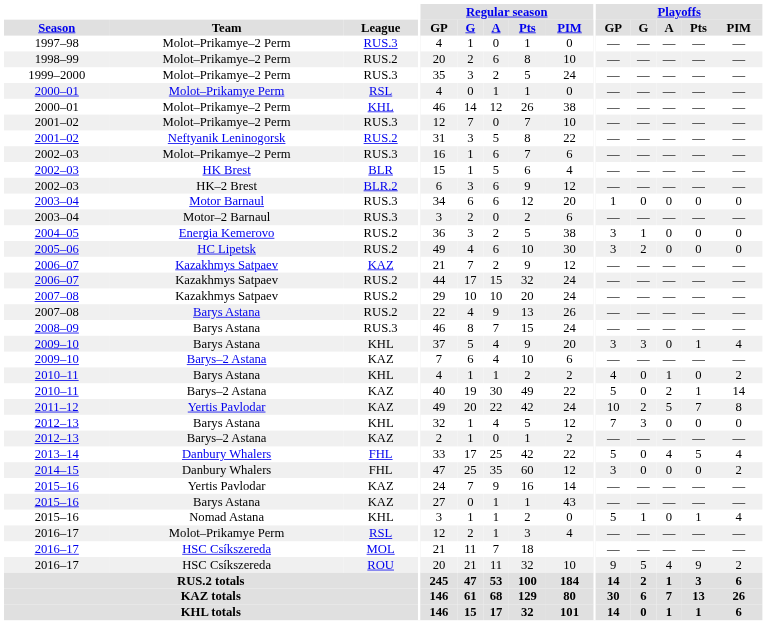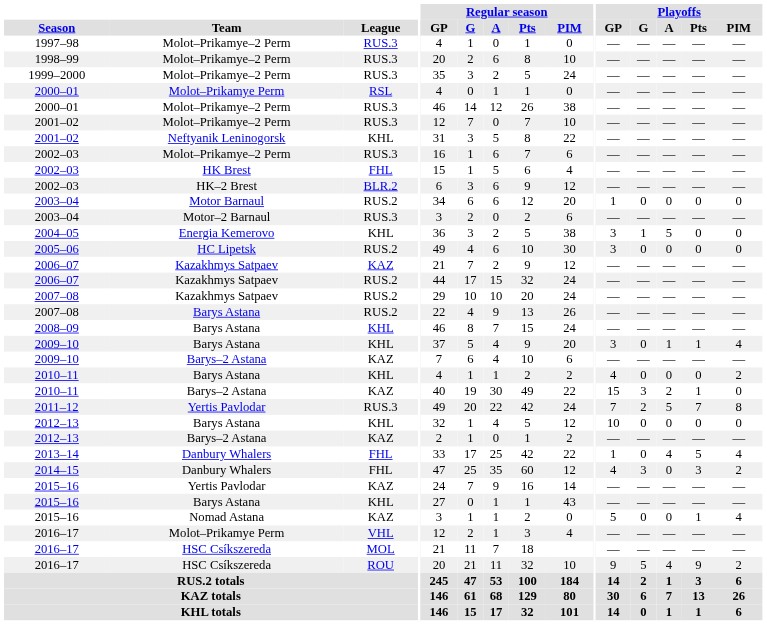 <table border="0" cellpadding="1" cellspacing="0" style="text-align:center; width:60em">
 <tr bgcolor="#e0e0e0">
 <th colspan="3" bgcolor="#ffffff"></th>
 <th rowspan="99" bgcolor="#ffffff"></th>
 <th colspan="5"><a href='#'>Regular season</a></th>
 <th rowspan="99" bgcolor="#ffffff"></th>
 <th colspan="5"><a href='#'>Playoffs</a></th>
 </tr>
 <tr bgcolor="#e0e0e0">
 <th><a href='#'>Season</a></th>
 <th>Team</th>
 <th>League</th>
 <th>GP</th>
 <th><a href='#'>G</a></th>
 <th><a href='#'>A</a></th>
 <th><a href='#'>Pts</a></th>
 <th><a href='#'>PIM</a></th>
 <th>GP</th>
 <th>G</th>
 <th>A</th>
 <th>Pts</th>
 <th>PIM</th>
 </tr>
 <tr>
 <td>1997–98</td>
 <td>Molot–Prikamye–2 Perm</td>
 <td><a href='#'>RUS.3</a></td>
 <td>4</td>
 <td>1</td>
 <td>0</td>
 <td>1</td>
 <td>0</td>
 <td>—</td>
 <td>—</td>
 <td>—</td>
 <td>—</td>
 <td>—</td>
 </tr>
 <tr bgcolor="#f0f0f0">
 <td>1998–99</td>
 <td>Molot–Prikamye–2 Perm</td>
-<td>RUS.2</td>
+<td>RUS.3</td>
 <td>20</td>
 <td>2</td>
 <td>6</td>
 <td>8</td>
 <td>10</td>
 <td>—</td>
 <td>—</td>
 <td>—</td>
 <td>—</td>
 <td>—</td>
 </tr>
 <tr>
 <td>1999–2000</td>
 <td>Molot–Prikamye–2 Perm</td>
 <td>RUS.3</td>
 <td>35</td>
 <td>3</td>
 <td>2</td>
 <td>5</td>
 <td>24</td>
 <td>—</td>
 <td>—</td>
 <td>—</td>
 <td>—</td>
 <td>—</td>
 </tr>
 <tr bgcolor="#f0f0f0">
 <td><a href='#'>2000–01</a></td>
 <td><a href='#'>Molot–Prikamye Perm</a></td>
 <td><a href='#'>RSL</a></td>
 <td>4</td>
 <td>0</td>
 <td>1</td>
 <td>1</td>
 <td>0</td>
 <td>—</td>
 <td>—</td>
 <td>—</td>
 <td>—</td>
 <td>—</td>
 </tr>
 <tr>
 <td>2000–01</td>
 <td>Molot–Prikamye–2 Perm</td>
-<td><a href='#'>KHL</a></td>
+<td>RUS.3</td>
 <td>46</td>
 <td>14</td>
 <td>12</td>
 <td>26</td>
 <td>38</td>
 <td>—</td>
 <td>—</td>
 <td>—</td>
 <td>—</td>
 <td>—</td>
 </tr>
 <tr bgcolor="#f0f0f0">
 <td>2001–02</td>
 <td>Molot–Prikamye–2 Perm</td>
 <td>RUS.3</td>
 <td>12</td>
 <td>7</td>
 <td>0</td>
 <td>7</td>
 <td>10</td>
 <td>—</td>
 <td>—</td>
 <td>—</td>
 <td>—</td>
 <td>—</td>
 </tr>
 <tr>
 <td><a href='#'>2001–02</a></td>
 <td><a href='#'>Neftyanik Leninogorsk</a></td>
-<td><a href='#'>RUS.2</a></td>
+<td>KHL</td>
 <td>31</td>
 <td>3</td>
 <td>5</td>
 <td>8</td>
 <td>22</td>
 <td>—</td>
 <td>—</td>
 <td>—</td>
 <td>—</td>
 <td>—</td>
 </tr>
 <tr bgcolor="#f0f0f0">
 <td>2002–03</td>
 <td>Molot–Prikamye–2 Perm</td>
 <td>RUS.3</td>
 <td>16</td>
 <td>1</td>
 <td>6</td>
 <td>7</td>
 <td>6</td>
 <td>—</td>
 <td>—</td>
 <td>—</td>
 <td>—</td>
 <td>—</td>
 </tr>
 <tr>
 <td><a href='#'>2002–03</a></td>
 <td><a href='#'>HK Brest</a></td>
-<td><a href='#'>BLR</a></td>
+<td><a href='#'>FHL</a></td>
 <td>15</td>
 <td>1</td>
 <td>5</td>
 <td>6</td>
 <td>4</td>
 <td>—</td>
 <td>—</td>
 <td>—</td>
 <td>—</td>
 <td>—</td>
 </tr>
 <tr bgcolor="#f0f0f0">
 <td>2002–03</td>
 <td>HK–2 Brest</td>
 <td><a href='#'>BLR.2</a></td>
 <td>6</td>
 <td>3</td>
 <td>6</td>
 <td>9</td>
 <td>12</td>
 <td>—</td>
 <td>—</td>
 <td>—</td>
 <td>—</td>
 <td>—</td>
 </tr>
 <tr>
 <td><a href='#'>2003–04</a></td>
 <td><a href='#'>Motor Barnaul</a></td>
-<td>RUS.3</td>
+<td>RUS.2</td>
 <td>34</td>
 <td>6</td>
 <td>6</td>
 <td>12</td>
 <td>20</td>
 <td>1</td>
 <td>0</td>
 <td>0</td>
 <td>0</td>
 <td>0</td>
 </tr>
 <tr bgcolor="#f0f0f0">
 <td>2003–04</td>
 <td>Motor–2 Barnaul</td>
 <td>RUS.3</td>
 <td>3</td>
 <td>2</td>
 <td>0</td>
 <td>2</td>
 <td>6</td>
 <td>—</td>
 <td>—</td>
 <td>—</td>
 <td>—</td>
 <td>—</td>
 </tr>
 <tr>
 <td><a href='#'>2004–05</a></td>
 <td><a href='#'>Energia Kemerovo</a></td>
-<td>RUS.2</td>
+<td>KHL</td>
 <td>36</td>
 <td>3</td>
 <td>2</td>
 <td>5</td>
 <td>38</td>
 <td>3</td>
 <td>1</td>
-<td>0</td>
+<td>5</td>
 <td>0</td>
 <td>0</td>
 </tr>
 <tr bgcolor="#f0f0f0">
 <td><a href='#'>2005–06</a></td>
 <td><a href='#'>HC Lipetsk</a></td>
 <td>RUS.2</td>
 <td>49</td>
 <td>4</td>
 <td>6</td>
 <td>10</td>
 <td>30</td>
 <td>3</td>
-<td>2</td>
+<td>0</td>
 <td>0</td>
 <td>0</td>
 <td>0</td>
 </tr>
 <tr>
 <td><a href='#'>2006–07</a></td>
 <td><a href='#'>Kazakhmys Satpaev</a></td>
 <td><a href='#'>KAZ</a></td>
 <td>21</td>
 <td>7</td>
 <td>2</td>
 <td>9</td>
 <td>12</td>
 <td>—</td>
 <td>—</td>
 <td>—</td>
 <td>—</td>
 <td>—</td>
 </tr>
 <tr bgcolor="#f0f0f0">
 <td><a href='#'>2006–07</a></td>
 <td>Kazakhmys Satpaev</td>
 <td>RUS.2</td>
 <td>44</td>
 <td>17</td>
 <td>15</td>
 <td>32</td>
 <td>24</td>
 <td>—</td>
 <td>—</td>
 <td>—</td>
 <td>—</td>
 <td>—</td>
 </tr>
 <tr>
 <td><a href='#'>2007–08</a></td>
 <td>Kazakhmys Satpaev</td>
 <td>RUS.2</td>
 <td>29</td>
 <td>10</td>
 <td>10</td>
 <td>20</td>
 <td>24</td>
 <td>—</td>
 <td>—</td>
 <td>—</td>
 <td>—</td>
 <td>—</td>
 </tr>
 <tr bgcolor="#f0f0f0">
 <td>2007–08</td>
 <td><a href='#'>Barys Astana</a></td>
 <td>RUS.2</td>
 <td>22</td>
 <td>4</td>
 <td>9</td>
 <td>13</td>
 <td>26</td>
 <td>—</td>
 <td>—</td>
 <td>—</td>
 <td>—</td>
 <td>—</td>
 </tr>
 <tr>
 <td><a href='#'>2008–09</a></td>
 <td>Barys Astana</td>
-<td>RUS.3</td>
+<td><a href='#'>KHL</a></td>
 <td>46</td>
 <td>8</td>
 <td>7</td>
 <td>15</td>
 <td>24</td>
 <td>—</td>
 <td>—</td>
 <td>—</td>
 <td>—</td>
 <td>—</td>
 </tr>
 <tr bgcolor="#f0f0f0">
 <td><a href='#'>2009–10</a></td>
 <td>Barys Astana</td>
 <td>KHL</td>
 <td>37</td>
 <td>5</td>
 <td>4</td>
 <td>9</td>
 <td>20</td>
 <td>3</td>
-<td>3</td>
 <td>0</td>
+<td>1</td>
 <td>1</td>
 <td>4</td>
 </tr>
 <tr>
 <td><a href='#'>2009–10</a></td>
 <td><a href='#'>Barys–2 Astana</a></td>
 <td>KAZ</td>
 <td>7</td>
 <td>6</td>
 <td>4</td>
 <td>10</td>
 <td>6</td>
 <td>—</td>
 <td>—</td>
 <td>—</td>
 <td>—</td>
 <td>—</td>
 </tr>
 <tr bgcolor="#f0f0f0">
 <td><a href='#'>2010–11</a></td>
 <td>Barys Astana</td>
 <td>KHL</td>
 <td>4</td>
 <td>1</td>
 <td>1</td>
 <td>2</td>
 <td>2</td>
 <td>4</td>
 <td>0</td>
-<td>1</td>
+<td>0</td>
 <td>0</td>
 <td>2</td>
 </tr>
 <tr>
 <td><a href='#'>2010–11</a></td>
 <td>Barys–2 Astana</td>
 <td>KAZ</td>
 <td>40</td>
 <td>19</td>
 <td>30</td>
 <td>49</td>
 <td>22</td>
-<td>5</td>
-<td>0</td>
+<td>15</td>
+<td>3</td>
 <td>2</td>
 <td>1</td>
-<td>14</td>
+<td>0</td>
 </tr>
 <tr bgcolor="#f0f0f0">
 <td><a href='#'>2011–12</a></td>
 <td><a href='#'>Yertis Pavlodar</a></td>
-<td>KAZ</td>
+<td>RUS.3</td>
 <td>49</td>
 <td>20</td>
 <td>22</td>
 <td>42</td>
 <td>24</td>
-<td>10</td>
+<td>7</td>
 <td>2</td>
 <td>5</td>
 <td>7</td>
 <td>8</td>
 </tr>
 <tr>
 <td><a href='#'>2012–13</a></td>
 <td>Barys Astana</td>
 <td>KHL</td>
 <td>32</td>
 <td>1</td>
 <td>4</td>
 <td>5</td>
 <td>12</td>
-<td>7</td>
-<td>3</td>
+<td>10</td>
+<td>0</td>
 <td>0</td>
 <td>0</td>
 <td>0</td>
 </tr>
 <tr bgcolor="#f0f0f0">
 <td><a href='#'>2012–13</a></td>
 <td>Barys–2 Astana</td>
 <td>KAZ</td>
 <td>2</td>
 <td>1</td>
 <td>0</td>
 <td>1</td>
 <td>2</td>
 <td>—</td>
 <td>—</td>
 <td>—</td>
 <td>—</td>
 <td>—</td>
 </tr>
 <tr>
 <td><a href='#'>2013–14</a></td>
 <td><a href='#'>Danbury Whalers</a></td>
 <td><a href='#'>FHL</a></td>
 <td>33</td>
 <td>17</td>
 <td>25</td>
 <td>42</td>
 <td>22</td>
-<td>5</td>
+<td>1</td>
 <td>0</td>
 <td>4</td>
 <td>5</td>
 <td>4</td>
 </tr>
 <tr bgcolor="#f0f0f0">
 <td><a href='#'>2014–15</a></td>
 <td>Danbury Whalers</td>
 <td>FHL</td>
 <td>47</td>
 <td>25</td>
 <td>35</td>
 <td>60</td>
 <td>12</td>
+<td>4</td>
 <td>3</td>
 <td>0</td>
-<td>0</td>
-<td>0</td>
+<td>3</td>
 <td>2</td>
 </tr>
 <tr>
 <td><a href='#'>2015–16</a></td>
 <td>Yertis Pavlodar</td>
 <td>KAZ</td>
 <td>24</td>
 <td>7</td>
 <td>9</td>
 <td>16</td>
 <td>14</td>
 <td>—</td>
 <td>—</td>
 <td>—</td>
 <td>—</td>
 <td>—</td>
 </tr>
 <tr bgcolor="#f0f0f0">
 <td><a href='#'>2015–16</a></td>
 <td>Barys Astana</td>
-<td>KAZ</td>
+<td>KHL</td>
 <td>27</td>
 <td>0</td>
 <td>1</td>
 <td>1</td>
 <td>43</td>
 <td>—</td>
 <td>—</td>
 <td>—</td>
 <td>—</td>
 <td>—</td>
 </tr>
 <tr>
 <td>2015–16</td>
 <td>Nomad Astana</td>
-<td>KHL</td>
+<td>KAZ</td>
 <td>3</td>
 <td>1</td>
 <td>1</td>
 <td>2</td>
 <td>0</td>
 <td>5</td>
-<td>1</td>
+<td>0</td>
 <td>0</td>
 <td>1</td>
 <td>4</td>
 </tr>
 <tr bgcolor="#f0f0f0">
 <td>2016–17</td>
 <td>Molot–Prikamye Perm</td>
-<td><a href='#'>RSL</a></td>
+<td><a href='#'>VHL</a></td>
 <td>12</td>
 <td>2</td>
 <td>1</td>
 <td>3</td>
 <td>4</td>
 <td>—</td>
 <td>—</td>
 <td>—</td>
 <td>—</td>
 <td>—</td>
 </tr>
 <tr>
 <td><a href='#'>2016–17</a></td>
 <td><a href='#'>HSC Csíkszereda</a></td>
 <td><a href='#'>MOL</a></td>
 <td>21</td>
 <td>11</td>
 <td>7</td>
 <td>18</td>
 <td></td>
 <td>—</td>
 <td>—</td>
 <td>—</td>
 <td>—</td>
 <td>—</td>
 </tr>
 <tr bgcolor="#f0f0f0">
 <td>2016–17</td>
 <td>HSC Csíkszereda</td>
 <td><a href='#'>ROU</a></td>
 <td>20</td>
 <td>21</td>
 <td>11</td>
 <td>32</td>
 <td>10</td>
 <td>9</td>
 <td>5</td>
 <td>4</td>
 <td>9</td>
 <td>2</td>
 </tr>
 <tr bgcolor="#e0e0e0">
 <th colspan="3">RUS.2 totals</th>
 <th>245</th>
 <th>47</th>
 <th>53</th>
 <th>100</th>
 <th>184</th>
 <th>14</th>
 <th>2</th>
 <th>1</th>
 <th>3</th>
 <th>6</th>
 </tr>
 <tr bgcolor="#e0e0e0">
 <th colspan="3">KAZ totals</th>
 <th>146</th>
 <th>61</th>
 <th>68</th>
 <th>129</th>
 <th>80</th>
 <th>30</th>
 <th>6</th>
 <th>7</th>
 <th>13</th>
 <th>26</th>
 </tr>
 <tr bgcolor="#e0e0e0">
 <th colspan="3">KHL totals</th>
 <th>146</th>
 <th>15</th>
 <th>17</th>
 <th>32</th>
 <th>101</th>
 <th>14</th>
 <th>0</th>
 <th>1</th>
 <th>1</th>
 <th>6</th>
 </tr>
 </table>
